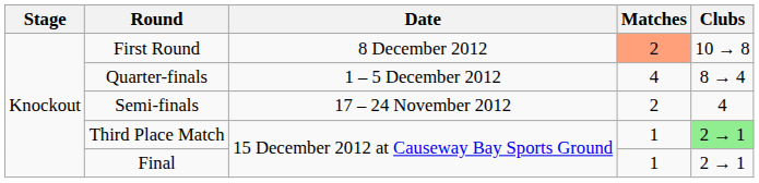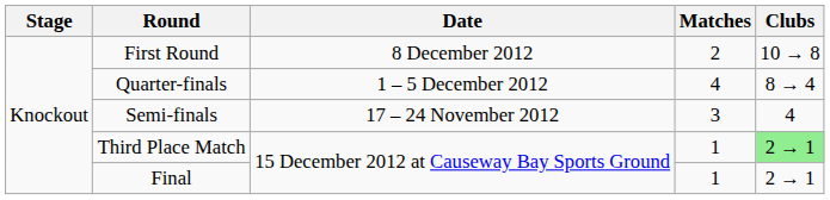 <table class="wikitable">
 <tr>
 <th>Stage</th>
 <th>Round</th>
 <th>Date</th>
 <th>Matches</th>
 <th>Clubs</th>
 </tr>
 <tr align=center>
 <td rowspan=5>Knockout</td>
 <td>First Round</td>
 <td>8 December 2012</td>
-<td style="background: lightsalmon;">2</td>
+<td>2</td>
 <td>10 → 8</td>
 </tr>
 <tr align=center>
 <td>Quarter-finals</td>
 <td>1 – 5 December 2012</td>
 <td>4</td>
 <td>8 → 4</td>
 </tr>
 <tr align=center>
 <td>Semi-finals</td>
 <td>17 – 24 November 2012</td>
-<td>2</td>
+<td>3</td>
 <td>4</td>
 </tr>
 <tr align=center>
 <td>Third Place Match</td>
 <td rowspan="2">15 December 2012 at <a href='#'>Causeway Bay Sports Ground</a></td>
 <td>1</td>
 <td style="background: lightgreen;">2 → 1</td>
 </tr>
 <tr align=center>
 <td>Final</td>
 <td>1</td>
 <td>2 → 1</td>
 </tr>
 </table>
